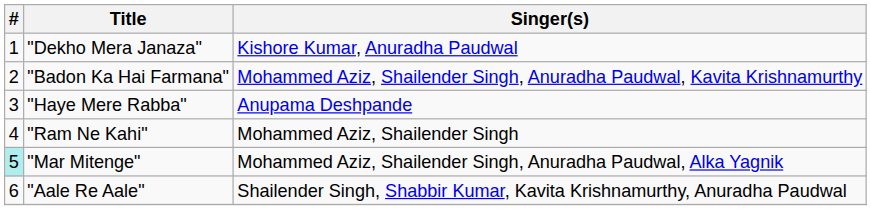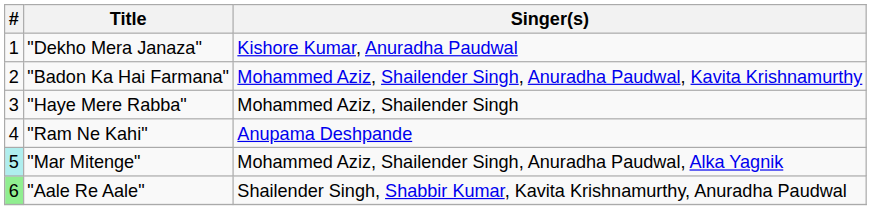 <table class="wikitable" style="font-size:95%;">
 <tr>
 <th>#</th>
 <th>Title</th>
 <th>Singer(s)</th>
 </tr>
 <tr>
 <td>1</td>
 <td>"Dekho Mera Janaza"</td>
 <td><a href='#'>Kishore Kumar</a>, <a href='#'>Anuradha Paudwal</a></td>
 </tr>
 <tr>
 <td>2</td>
 <td>"Badon Ka Hai Farmana"</td>
 <td><a href='#'>Mohammed Aziz</a>, <a href='#'>Shailender Singh</a>, <a href='#'>Anuradha Paudwal</a>, <a href='#'>Kavita Krishnamurthy</a></td>
 </tr>
 <tr>
 <td>3</td>
 <td>"Haye Mere Rabba"</td>
-<td><a href='#'>Anupama Deshpande</a></td>
+<td>Mohammed Aziz, Shailender Singh</td>
 </tr>
 <tr>
 <td>4</td>
 <td>"Ram Ne Kahi"</td>
-<td>Mohammed Aziz, Shailender Singh</td>
+<td><a href='#'>Anupama Deshpande</a></td>
 </tr>
 <tr>
 <td style="background: paleturquoise;">5</td>
 <td>"Mar Mitenge"</td>
 <td>Mohammed Aziz, Shailender Singh, Anuradha Paudwal, <a href='#'>Alka Yagnik</a></td>
 </tr>
 <tr>
-<td>6</td>
+<td style="background: lightgreen;">6</td>
 <td>"Aale Re Aale"</td>
 <td>Shailender Singh, <a href='#'>Shabbir Kumar</a>, Kavita Krishnamurthy, Anuradha Paudwal</td>
 </tr>
 <tr>
 </tr>
 </table>
